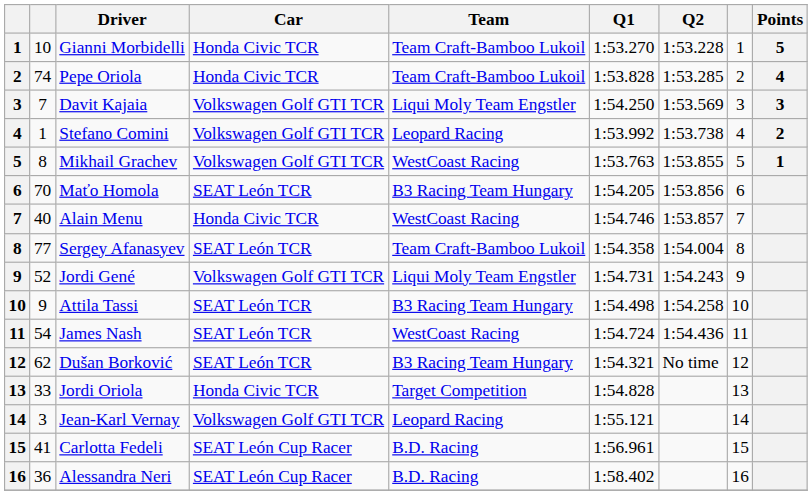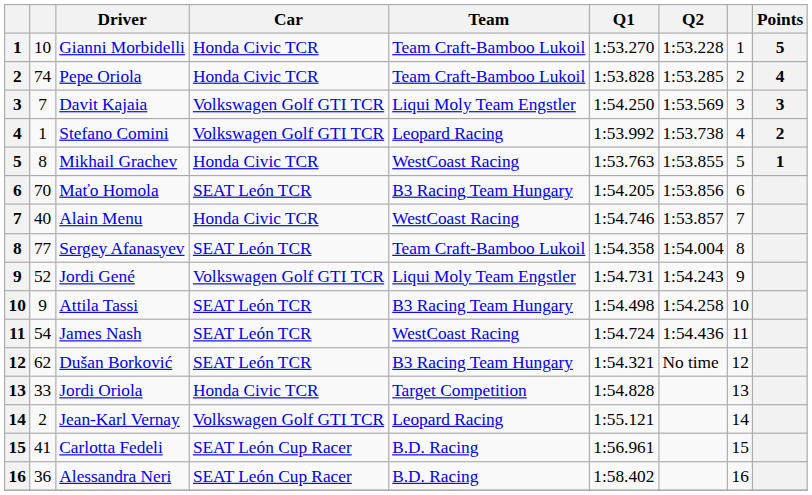 <table class="wikitable sortable" style="font-size:95%">
 <tr>
 <th></th>
 <th></th>
 <th>Driver</th>
 <th>Car</th>
 <th>Team</th>
 <th>Q1</th>
 <th>Q2</th>
 <th></th>
 <th>Points</th>
 </tr>
 <tr>
 <th>1</th>
 <td align=center>10</td>
 <td> <a href='#'>Gianni Morbidelli</a></td>
 <td><a href='#'>Honda Civic TCR</a></td>
 <td> <a href='#'>Team Craft-Bamboo Lukoil</a></td>
 <td>1:53.270</td>
 <td>1:53.228</td>
 <td align=center>1</td>
 <th>5</th>
 </tr>
 <tr>
 <th>2</th>
 <td align=center>74</td>
 <td> <a href='#'>Pepe Oriola</a></td>
 <td><a href='#'>Honda Civic TCR</a></td>
 <td> <a href='#'>Team Craft-Bamboo Lukoil</a></td>
 <td>1:53.828</td>
 <td>1:53.285</td>
 <td align=center>2</td>
 <th>4</th>
 </tr>
 <tr>
 <th>3</th>
 <td align=center>7</td>
 <td> <a href='#'>Davit Kajaia</a></td>
 <td><a href='#'>Volkswagen Golf GTI TCR</a></td>
 <td> <a href='#'>Liqui Moly Team Engstler</a></td>
 <td>1:54.250</td>
 <td>1:53.569</td>
 <td align=center>3</td>
 <th>3</th>
 </tr>
 <tr>
 <th>4</th>
 <td align=center>1</td>
 <td> <a href='#'>Stefano Comini</a></td>
 <td><a href='#'>Volkswagen Golf GTI TCR</a></td>
 <td> <a href='#'>Leopard Racing</a></td>
 <td>1:53.992</td>
 <td>1:53.738</td>
 <td align=center>4</td>
 <th>2</th>
 </tr>
 <tr>
 <th>5</th>
 <td align=center>8</td>
 <td> <a href='#'>Mikhail Grachev</a></td>
-<td><a href='#'>Volkswagen Golf GTI TCR</a></td>
+<td><a href='#'>Honda Civic TCR</a></td>
 <td> <a href='#'>WestCoast Racing</a></td>
 <td>1:53.763</td>
 <td>1:53.855</td>
 <td align=center>5</td>
 <th>1</th>
 </tr>
 <tr>
 <th>6</th>
 <td align=center>70</td>
 <td> <a href='#'>Maťo Homola</a></td>
 <td><a href='#'>SEAT León TCR</a></td>
 <td> <a href='#'>B3 Racing Team Hungary</a></td>
 <td>1:54.205</td>
 <td>1:53.856</td>
 <td align=center>6</td>
 <th></th>
 </tr>
 <tr>
 <th>7</th>
 <td align=center>40</td>
 <td> <a href='#'>Alain Menu</a></td>
 <td><a href='#'>Honda Civic TCR</a></td>
 <td> <a href='#'>WestCoast Racing</a></td>
 <td>1:54.746</td>
 <td>1:53.857</td>
 <td align=center>7</td>
 <th></th>
 </tr>
 <tr>
 <th>8</th>
 <td align=center>77</td>
 <td> <a href='#'>Sergey Afanasyev</a></td>
 <td><a href='#'>SEAT León TCR</a></td>
 <td> <a href='#'>Team Craft-Bamboo Lukoil</a></td>
 <td>1:54.358</td>
 <td>1:54.004</td>
 <td align=center>8</td>
 <th></th>
 </tr>
 <tr>
 <th>9</th>
 <td align=center>52</td>
 <td> <a href='#'>Jordi Gené</a></td>
 <td><a href='#'>Volkswagen Golf GTI TCR</a></td>
 <td> <a href='#'>Liqui Moly Team Engstler</a></td>
 <td>1:54.731</td>
 <td>1:54.243</td>
 <td align=center>9</td>
 <th></th>
 </tr>
 <tr>
 <th>10</th>
 <td align=center>9</td>
 <td> <a href='#'>Attila Tassi</a></td>
 <td><a href='#'>SEAT León TCR</a></td>
 <td> <a href='#'>B3 Racing Team Hungary</a></td>
 <td>1:54.498</td>
 <td>1:54.258</td>
 <td align=center>10</td>
 <th></th>
 </tr>
 <tr>
 <th>11</th>
 <td align=center>54</td>
 <td> <a href='#'>James Nash</a></td>
 <td><a href='#'>SEAT León TCR</a></td>
 <td> <a href='#'>WestCoast Racing</a></td>
 <td>1:54.724</td>
 <td>1:54.436</td>
 <td align=center>11</td>
 <th></th>
 </tr>
 <tr>
 <th>12</th>
 <td align=center>62</td>
 <td> <a href='#'>Dušan Borković</a></td>
 <td><a href='#'>SEAT León TCR</a></td>
 <td> <a href='#'>B3 Racing Team Hungary</a></td>
 <td>1:54.321</td>
 <td>No time</td>
 <td align=center>12</td>
 <th></th>
 </tr>
 <tr>
 <th>13</th>
 <td align=center>33</td>
 <td> <a href='#'>Jordi Oriola</a></td>
 <td><a href='#'>Honda Civic TCR</a></td>
 <td> <a href='#'>Target Competition</a></td>
 <td>1:54.828</td>
 <td></td>
 <td align=center>13</td>
 <th></th>
 </tr>
 <tr>
 <th>14</th>
-<td align=center>3</td>
+<td align=center>2</td>
 <td> <a href='#'>Jean-Karl Vernay</a></td>
 <td><a href='#'>Volkswagen Golf GTI TCR</a></td>
 <td> <a href='#'>Leopard Racing</a></td>
 <td>1:55.121</td>
 <td></td>
 <td align=center>14</td>
 <th></th>
 </tr>
 <tr>
 <th>15</th>
 <td align=center>41</td>
 <td> <a href='#'>Carlotta Fedeli</a></td>
 <td><a href='#'>SEAT León Cup Racer</a></td>
 <td> <a href='#'>B.D. Racing</a></td>
 <td>1:56.961</td>
 <td></td>
 <td align=center>15</td>
 <th></th>
 </tr>
 <tr>
 <th>16</th>
 <td align=center>36</td>
 <td> <a href='#'>Alessandra Neri</a></td>
 <td><a href='#'>SEAT León Cup Racer</a></td>
 <td> <a href='#'>B.D. Racing</a></td>
 <td>1:58.402</td>
 <td></td>
 <td align=center>16</td>
 <th></th>
 </tr>
 <tr>
 </tr>
 </table>
